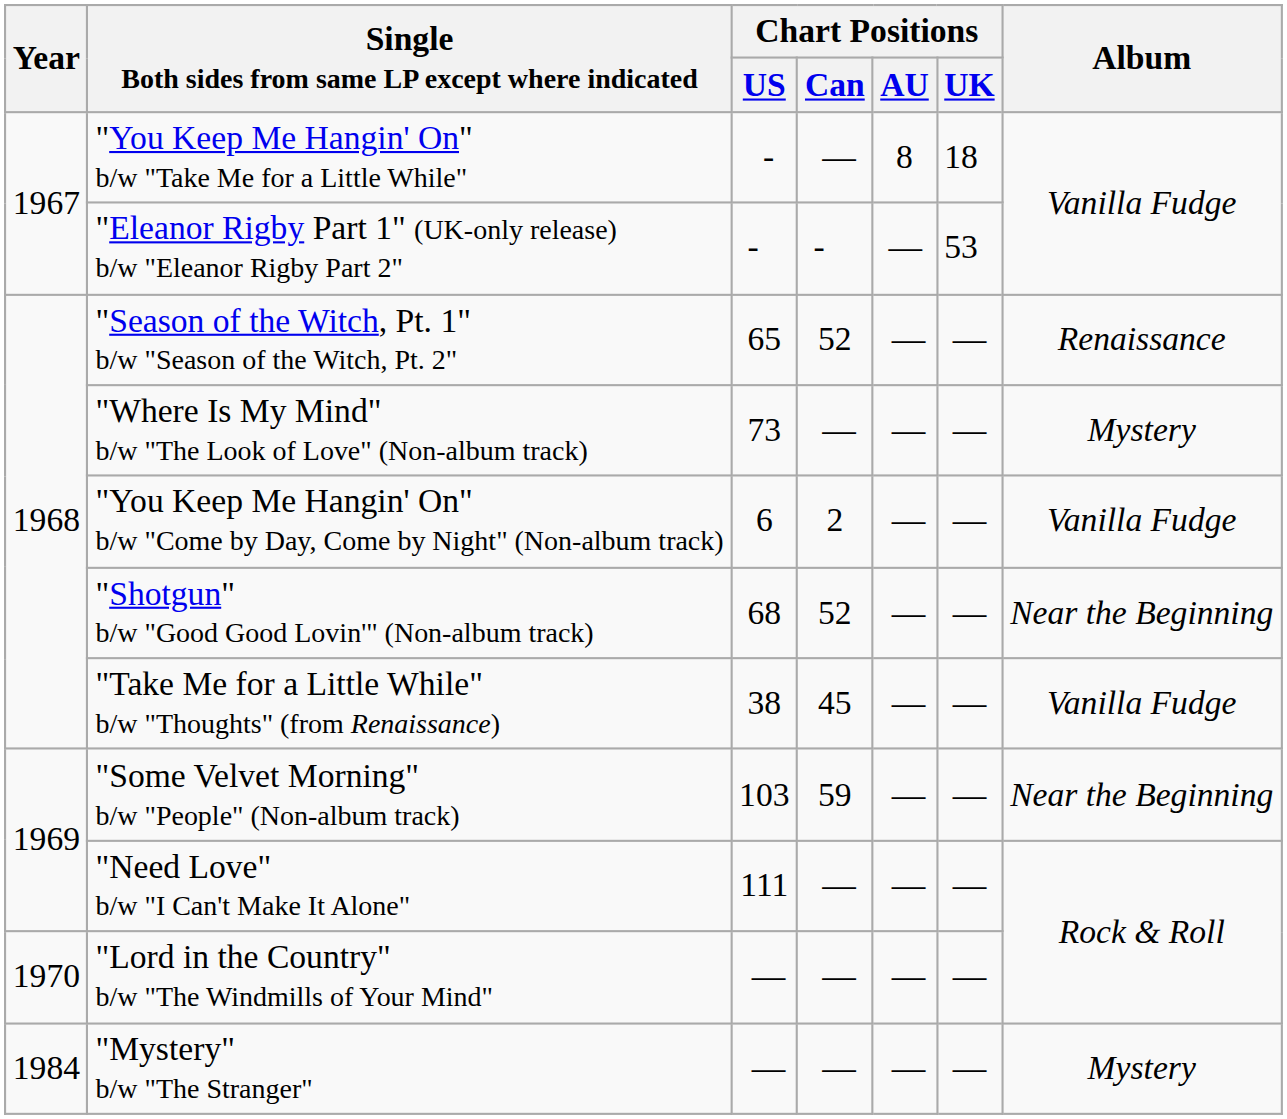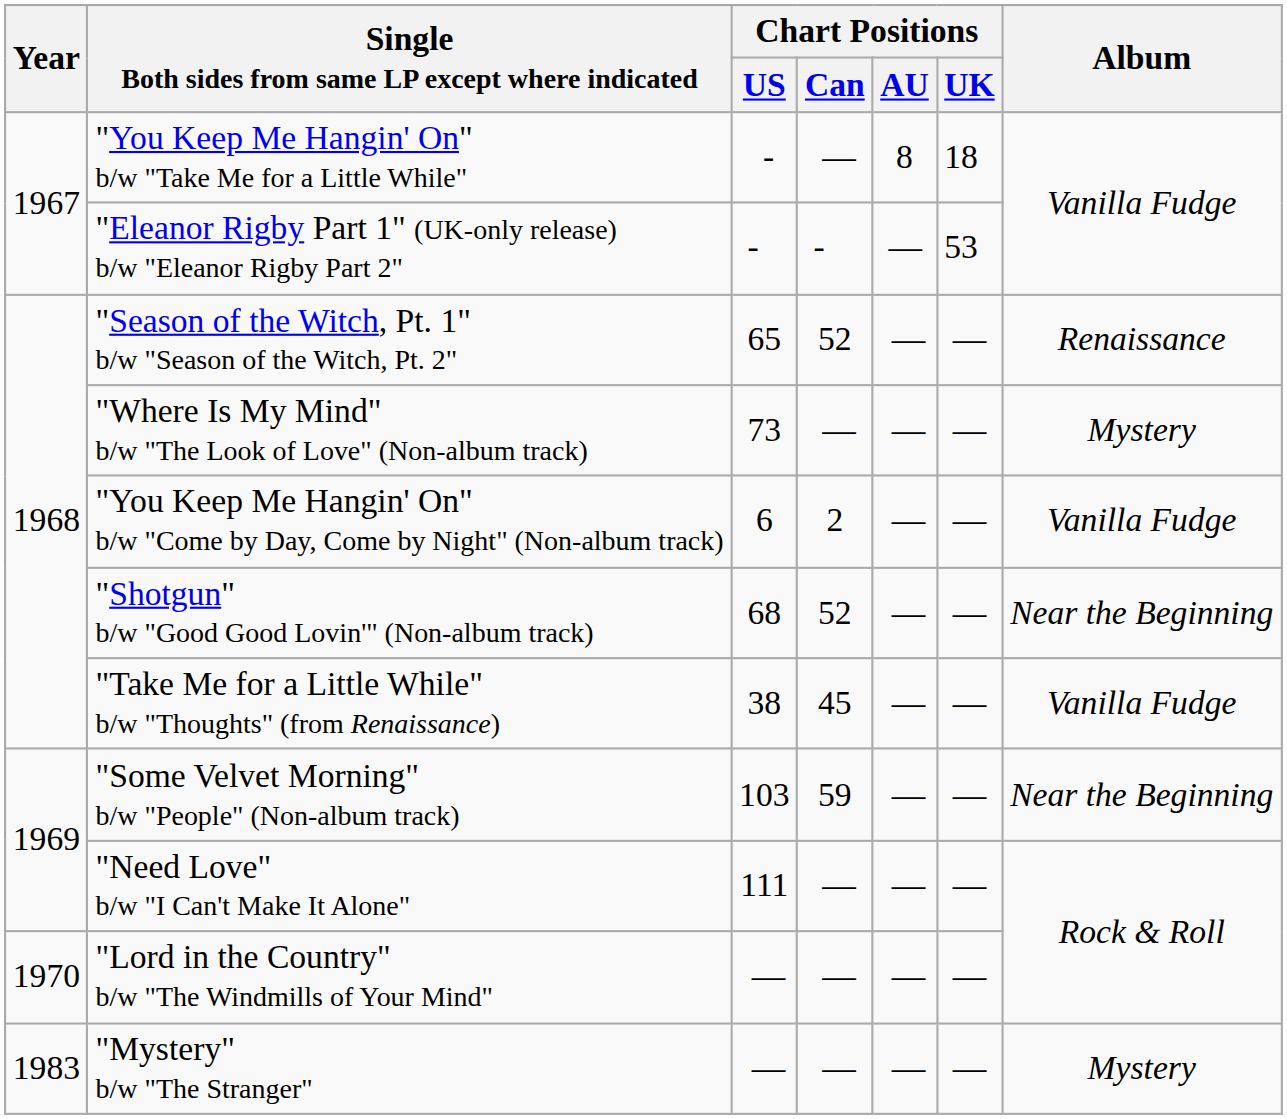 <table class="wikitable">
 <tr>
 <th rowspan="2">Year</th>
 <th rowspan="2">Single<br><small>Both sides from same LP except where indicated</small></th>
 <th colspan="4">Chart Positions</th>
 <th rowspan="2">Album</th>
 </tr>
 <tr>
 <th align="left" valign="center"><a href='#'>US</a></th>
 <th align="left" valign="center"><a href='#'>Can</a></th>
 <th align="left" valign="center"><a href='#'>AU</a></th>
 <th><a href='#'>UK</a></th>
 </tr>
 <tr>
 <td rowspan="2" align="left" valign="center">1967</td>
 <td align="left" valign="center">"<a href='#'>You Keep Me Hangin' On</a>"<br><small>b/w "Take Me for a Little While"</small></td>
 <td align="center" valign="center"> -</td>
 <td align="center" valign="center"> —</td>
 <td align="center" valign="center">8</td>
 <td>18</td>
 <td rowspan="2" align="center" valign="center"><em>Vanilla Fudge</em></td>
 </tr>
 <tr>
 <td>"<a href='#'>Eleanor Rigby</a> Part 1" <small>(UK-only release)</small><br><small>b/w "Eleanor Rigby Part 2"</small></td>
 <td> -</td>
 <td> -</td>
 <td> —</td>
 <td>53</td>
 </tr>
 <tr>
 <td rowspan="5">1968</td>
 <td align="left" valign="center">"<a href='#'>Season of the Witch</a>, Pt. 1"<br><small>b/w "Season of the Witch, Pt. 2"</small></td>
 <td align="center" valign="center">65</td>
 <td align="center" valign="center">52</td>
 <td align="center" valign="center"> —</td>
 <td> —</td>
 <td align="center" valign="center"><em>Renaissance</em></td>
 </tr>
 <tr>
 <td align="left" valign="center">"Where Is My Mind"<br><small>b/w "The Look of Love" (Non-album track)</small></td>
 <td align="center" valign="center">73</td>
 <td align="center" valign="center"> —</td>
 <td align="center" valign="center"> —</td>
 <td> —</td>
 <td align="center" valign="center"><em>Mystery</em></td>
 </tr>
 <tr>
 <td align="left" valign="center">"You Keep Me Hangin' On"<br><small>b/w "Come by Day, Come by Night" (Non-album track)</small></td>
 <td align="center" valign="center">6</td>
 <td align="center" valign="center">2</td>
 <td align="center" valign="center"> —</td>
 <td> —</td>
 <td align="center" valign="center"><em>Vanilla Fudge</em></td>
 </tr>
 <tr>
 <td align="left" valign="center">"<a href='#'>Shotgun</a>"<br><small>b/w "Good Good Lovin'" (Non-album track)</small></td>
 <td align="center" valign="center">68</td>
 <td align="center" valign="center">52</td>
 <td align="center" valign="center"> —</td>
 <td> —</td>
 <td align="center" valign="center"><em>Near the Beginning</em></td>
 </tr>
 <tr>
 <td align="left" valign="center">"Take Me for a Little While"<br><small>b/w "Thoughts" (from <em>Renaissance</em>)</small></td>
 <td align="center" valign="center">38</td>
 <td align="center" valign="center">45</td>
 <td align="center" valign="center"> —</td>
 <td> —</td>
 <td align="center" valign="center"><em>Vanilla Fudge</em></td>
 </tr>
 <tr>
 <td rowspan="2">1969</td>
 <td align="left" valign="center">"Some Velvet Morning"<br><small>b/w "People" (Non-album track)</small></td>
 <td align="center" valign="center">103</td>
 <td align="center" valign="center">59</td>
 <td align="center" valign="center"> —</td>
 <td> —</td>
 <td align="center" valign="center"><em>Near the Beginning</em></td>
 </tr>
 <tr>
 <td align="left" valign="center">"Need Love"<br><small>b/w "I Can't Make It Alone"</small></td>
 <td align="center" valign="center">111</td>
 <td align="center" valign="center"> —</td>
 <td align="center" valign="center"> —</td>
 <td> —</td>
 <td rowspan="2" align="center" valign="center"><em>Rock & Roll</em></td>
 </tr>
 <tr>
 <td align="left" valign="center">1970</td>
 <td align="left" valign="center">"Lord in the Country"<br><small>b/w "The Windmills of Your Mind"</small></td>
 <td align="center" valign="center"> —</td>
 <td align="center" valign="center"> —</td>
 <td align="center" valign="center"> —</td>
 <td> —</td>
 </tr>
 <tr>
-<td align="left" valign="center">1984</td>
+<td align="left" valign="center">1983</td>
 <td align="left" valign="center">"Mystery"<br><small>b/w "The Stranger"</small></td>
 <td align="center" valign="center"> —</td>
 <td align="center" valign="center"> —</td>
 <td align="center" valign="center"> —</td>
 <td> —</td>
 <td align="center" valign="center"><em>Mystery</em></td>
 </tr>
 </table>
